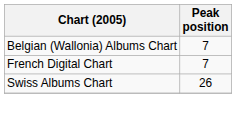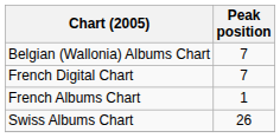 <table class="wikitable sortable">
 <tr>
 <th align="left">Chart (2005)</th>
 <th align="center">Peak<br>position</th>
 </tr>
 <tr>
 <td align="left">Belgian (Wallonia) Albums Chart</td>
 <td align="center">7</td>
 </tr>
 <tr>
 <td align="left">French Digital Chart</td>
 <td align="center">7</td>
 </tr>
 <tr>
+<td align="left">French Albums Chart</td>
+<td align="center">1</td>
+</tr>
+<tr>
 <td align="left">Swiss Albums Chart</td>
 <td align="center">26</td>
 </tr>
 <tr>
 </tr>
 </table>
